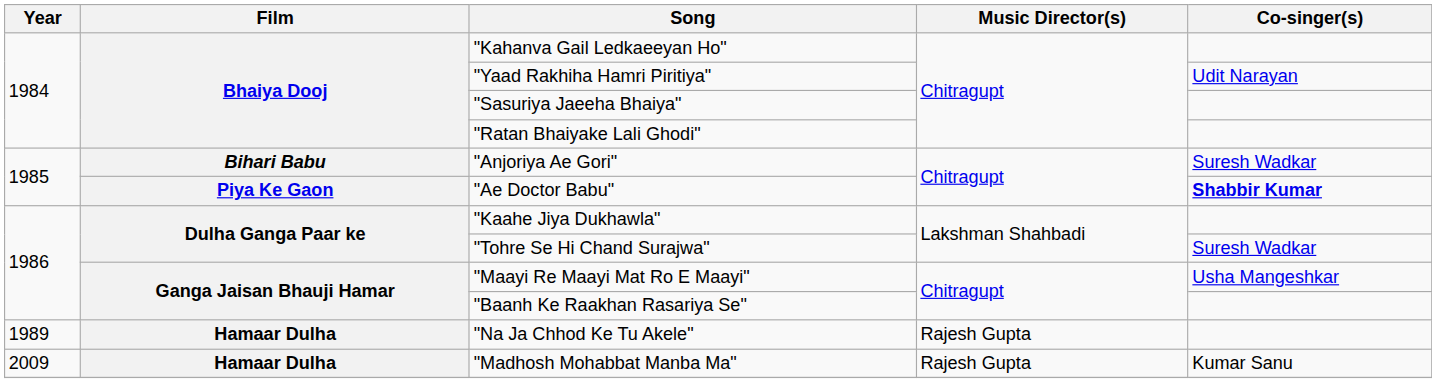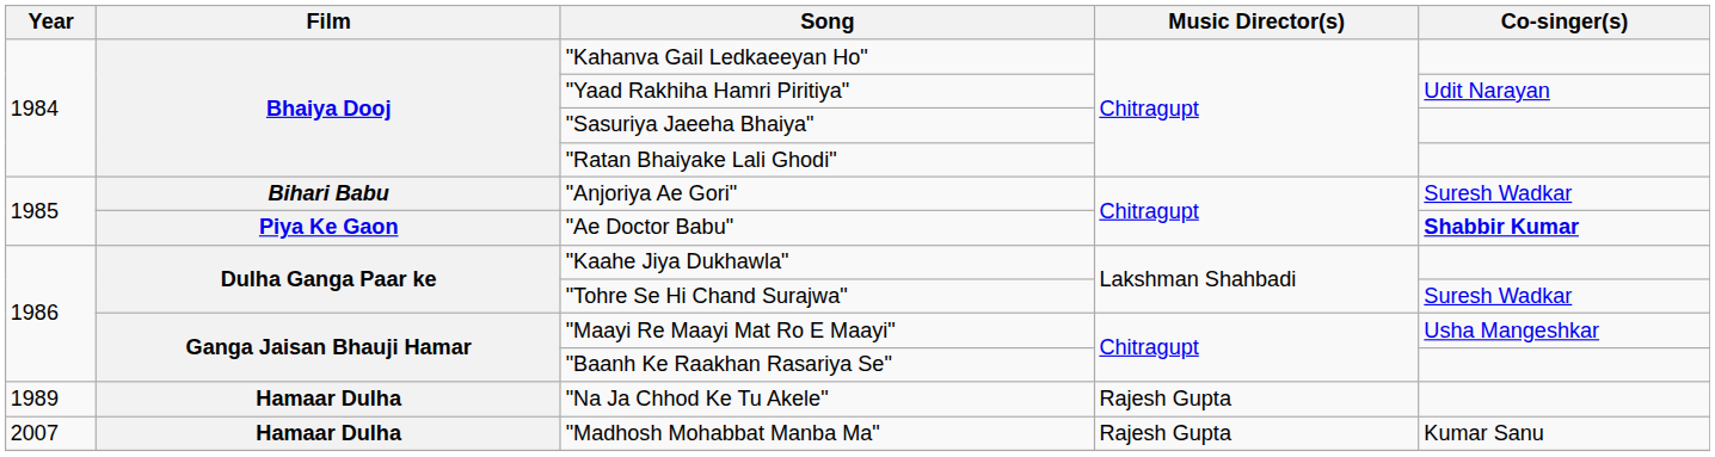 <table class="wikitable sortable" style="width:100%;">
 <tr>
 <th>Year</th>
 <th>Film</th>
 <th>Song</th>
 <th>Music Director(s)</th>
 <th>Co-singer(s)</th>
 </tr>
 <tr>
 <td rowspan="4">1984</td>
 <th rowspan="4"><a href='#'>Bhaiya Dooj</a></th>
 <td>"Kahanva Gail Ledkaeeyan Ho"</td>
 <td rowspan="4"><a href='#'>Chitragupt</a></td>
 <td></td>
 </tr>
 <tr>
 <td>"Yaad Rakhiha Hamri Piritiya"</td>
 <td><a href='#'>Udit Narayan</a></td>
 </tr>
 <tr>
 <td>"Sasuriya Jaeeha Bhaiya"</td>
 <td></td>
 </tr>
 <tr>
 <td>"Ratan Bhaiyake Lali Ghodi"</td>
 <td></td>
 </tr>
 <tr>
 <td rowspan="2">1985</td>
 <th><strong><em>Bihari Babu</em></strong></th>
 <td>"Anjoriya Ae Gori"</td>
 <td rowspan="2"><a href='#'>Chitragupt</a></td>
 <td><a href='#'>Suresh Wadkar</a></td>
 </tr>
 <tr>
 <th><a href='#'>Piya Ke Gaon</a></th>
 <td>"Ae Doctor Babu"</td>
 <td><strong><a href='#'>Shabbir Kumar</a></strong></td>
 </tr>
 <tr>
 <td rowspan="4">1986</td>
 <th rowspan="2">Dulha Ganga Paar ke</th>
 <td>"Kaahe Jiya Dukhawla"</td>
 <td rowspan="2">Lakshman Shahbadi</td>
 <td></td>
 </tr>
 <tr>
 <td>"Tohre Se Hi Chand Surajwa"</td>
 <td><a href='#'>Suresh Wadkar</a></td>
 </tr>
 <tr>
 <th rowspan="2">Ganga Jaisan Bhauji Hamar</th>
 <td>"Maayi Re Maayi Mat Ro E Maayi"</td>
 <td rowspan="2"><a href='#'>Chitragupt</a></td>
 <td><a href='#'>Usha Mangeshkar</a></td>
 </tr>
 <tr>
 <td>"Baanh Ke Raakhan Rasariya Se"</td>
 <td></td>
 </tr>
 <tr>
 <td>1989</td>
 <th>Hamaar Dulha</th>
 <td>"Na Ja Chhod Ke Tu Akele"</td>
 <td>Rajesh Gupta</td>
 <td></td>
 </tr>
 <tr>
-<td>2009</td>
+<td>2007</td>
 <th>Hamaar Dulha</th>
 <td>"Madhosh Mohabbat Manba Ma"</td>
 <td>Rajesh Gupta</td>
 <td>Kumar Sanu</td>
 </tr>
 <tr>
 </tr>
 </table>
